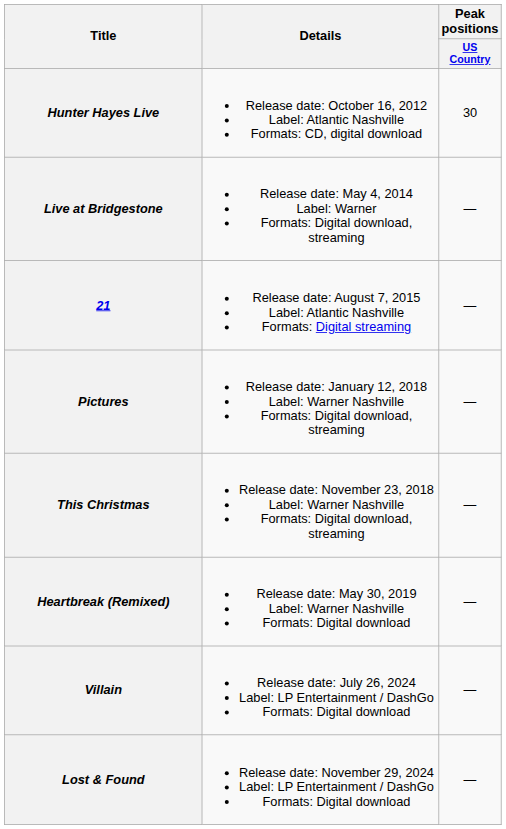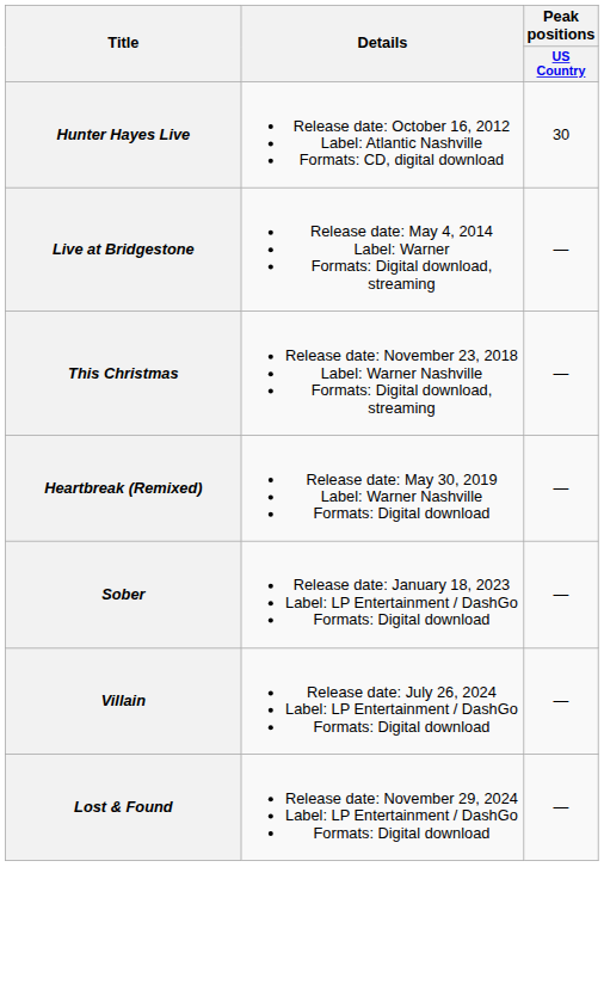 <table class="wikitable plainrowheaders" style="text-align:center;">
 <tr>
 <th rowspan="2" style="width:15em;">Title</th>
 <th rowspan="2" style="width:18em;">Details</th>
 <th>Peak positions</th>
 </tr>
 <tr style="font-size:smaller;">
 <th style="width:4em;"><a href='#'>US Country</a><br></th>
 </tr>
 <tr>
 <th scope="row"><em>Hunter Hayes Live</em></th>
 <td><br><ul><li>Release date: October 16, 2012</li><li>Label: Atlantic Nashville</li><li>Formats: CD, digital download</li></ul></td>
 <td>30</td>
 </tr>
 <tr>
 <th scope="row"><em>Live at Bridgestone</em></th>
 <td><br><ul><li>Release date: May 4, 2014</li><li>Label: Warner</li><li>Formats: Digital download, streaming</li></ul></td>
 <td>—</td>
 </tr>
 <tr>
-<th scope="row"><em><a href='#'>21</a></em></th>
-<td><br><ul><li>Release date: August 7, 2015</li><li>Label: Atlantic Nashville</li><li>Formats: <a href='#'>Digital streaming</a></li></ul></td>
-<td>—</td>
-</tr>
-<tr>
-<th scope="row"><em>Pictures</em></th>
-<td><br><ul><li>Release date: January 12, 2018</li><li>Label: Warner Nashville</li><li>Formats: Digital download, streaming</li></ul></td>
-<td>—</td>
-</tr>
-<tr>
 <th scope="row"><em>This Christmas</em></th>
 <td><br><ul><li>Release date: November 23, 2018</li><li>Label: Warner Nashville</li><li>Formats: Digital download, streaming</li></ul></td>
 <td>—</td>
 </tr>
 <tr>
 <th scope="row"><em>Heartbreak (Remixed)</em></th>
 <td><br><ul><li>Release date: May 30, 2019</li><li>Label: Warner Nashville</li><li>Formats: Digital download</li></ul></td>
+<td>—</td>
+</tr>
+<tr>
+<th scope="row"><em>Sober</em></th>
+<td><br><ul><li>Release date: January 18, 2023</li><li>Label: LP Entertainment / DashGo</li><li>Formats: Digital download</li></ul></td>
 <td>—</td>
 </tr>
 <tr>
 <th scope="row"><em>Villain</em></th>
 <td><br><ul><li>Release date: July 26, 2024</li><li>Label: LP Entertainment / DashGo</li><li>Formats: Digital download</li></ul></td>
 <td>—</td>
 </tr>
 <tr>
 <th scope="row"><em>Lost & Found</em></th>
 <td><br><ul><li>Release date: November 29, 2024</li><li>Label: LP Entertainment / DashGo</li><li>Formats: Digital download</li></ul></td>
 <td>—</td>
 </tr>
 </table>
